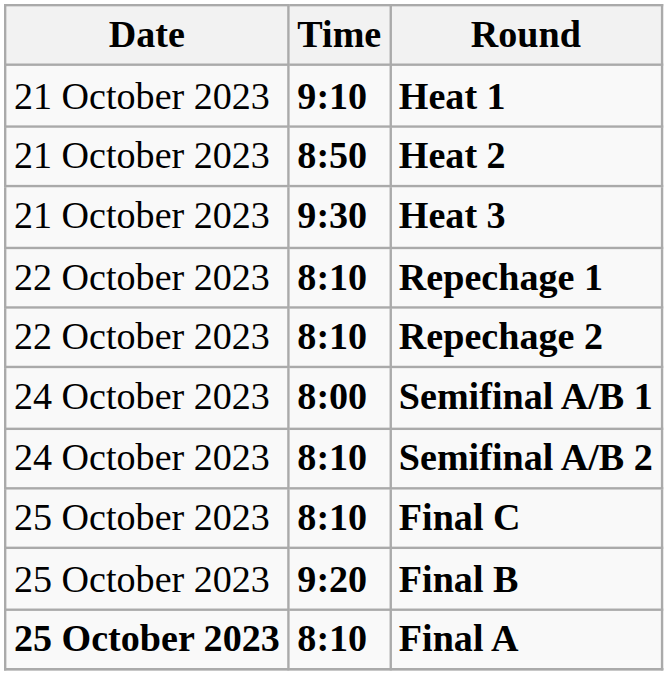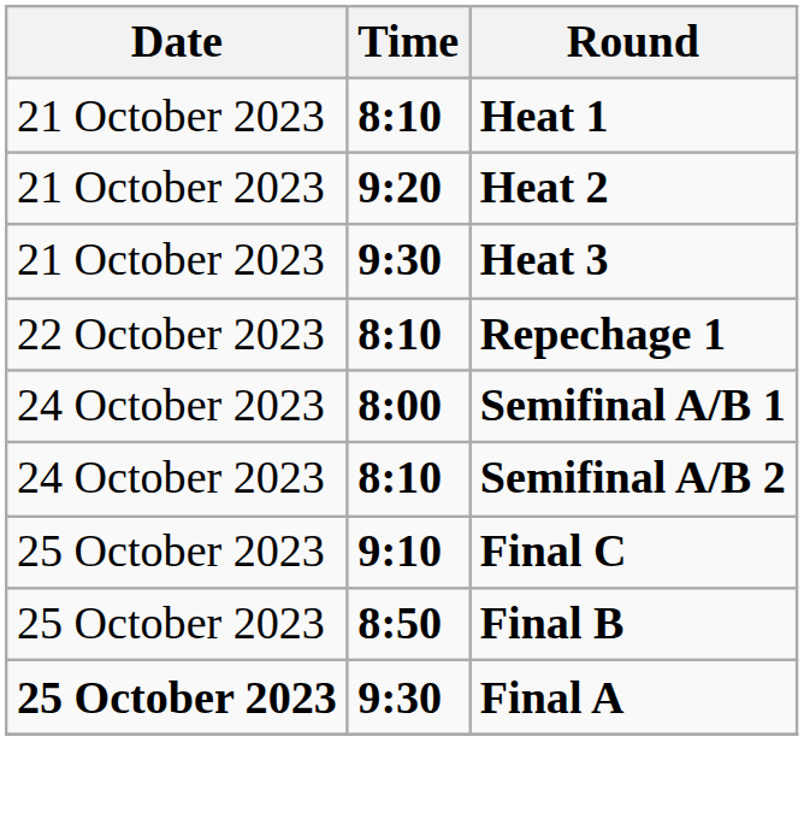 <table class="wikitable">
 <tr>
 <th>Date</th>
 <th>Time</th>
 <th>Round</th>
 </tr>
 <tr>
 <td>21 October 2023</td>
-<td><strong>9:10</strong></td>
+<td><strong>8:10</strong></td>
 <td><strong>Heat 1</strong></td>
 </tr>
 <tr>
 <td>21 October 2023</td>
-<td><strong>8:50</strong></td>
+<td><strong>9:20</strong></td>
 <td><strong>Heat 2</strong></td>
 </tr>
 <tr>
 <td>21 October 2023</td>
 <td><strong>9:30</strong></td>
 <td><strong>Heat 3</strong></td>
 </tr>
 <tr>
 <td>22 October 2023</td>
 <td><strong>8:10</strong></td>
 <td><strong>Repechage 1</strong></td>
 </tr>
 <tr>
-<td>22 October 2023</td>
-<td><strong>8:10</strong></td>
-<td><strong>Repechage 2</strong></td>
-</tr>
-<tr>
 <td>24 October 2023</td>
 <td><strong>8:00</strong></td>
 <td><strong>Semifinal A/B 1</strong></td>
 </tr>
 <tr>
 <td>24 October 2023</td>
 <td><strong>8:10</strong></td>
 <td><strong>Semifinal A/B 2</strong></td>
 </tr>
 <tr>
 <td>25 October 2023</td>
-<td><strong>8:10</strong></td>
+<td><strong>9:10</strong></td>
 <td><strong>Final C</strong></td>
 </tr>
 <tr>
 <td>25 October 2023</td>
-<td><strong>9:20</strong></td>
+<td><strong>8:50</strong></td>
 <td><strong>Final B</strong></td>
 </tr>
 <tr>
 <td><strong>25 October 2023</strong></td>
-<td><strong>8:10</strong></td>
+<td><strong>9:30</strong></td>
 <td><strong>Final A</strong></td>
 </tr>
 <tr>
 </tr>
 </table>
